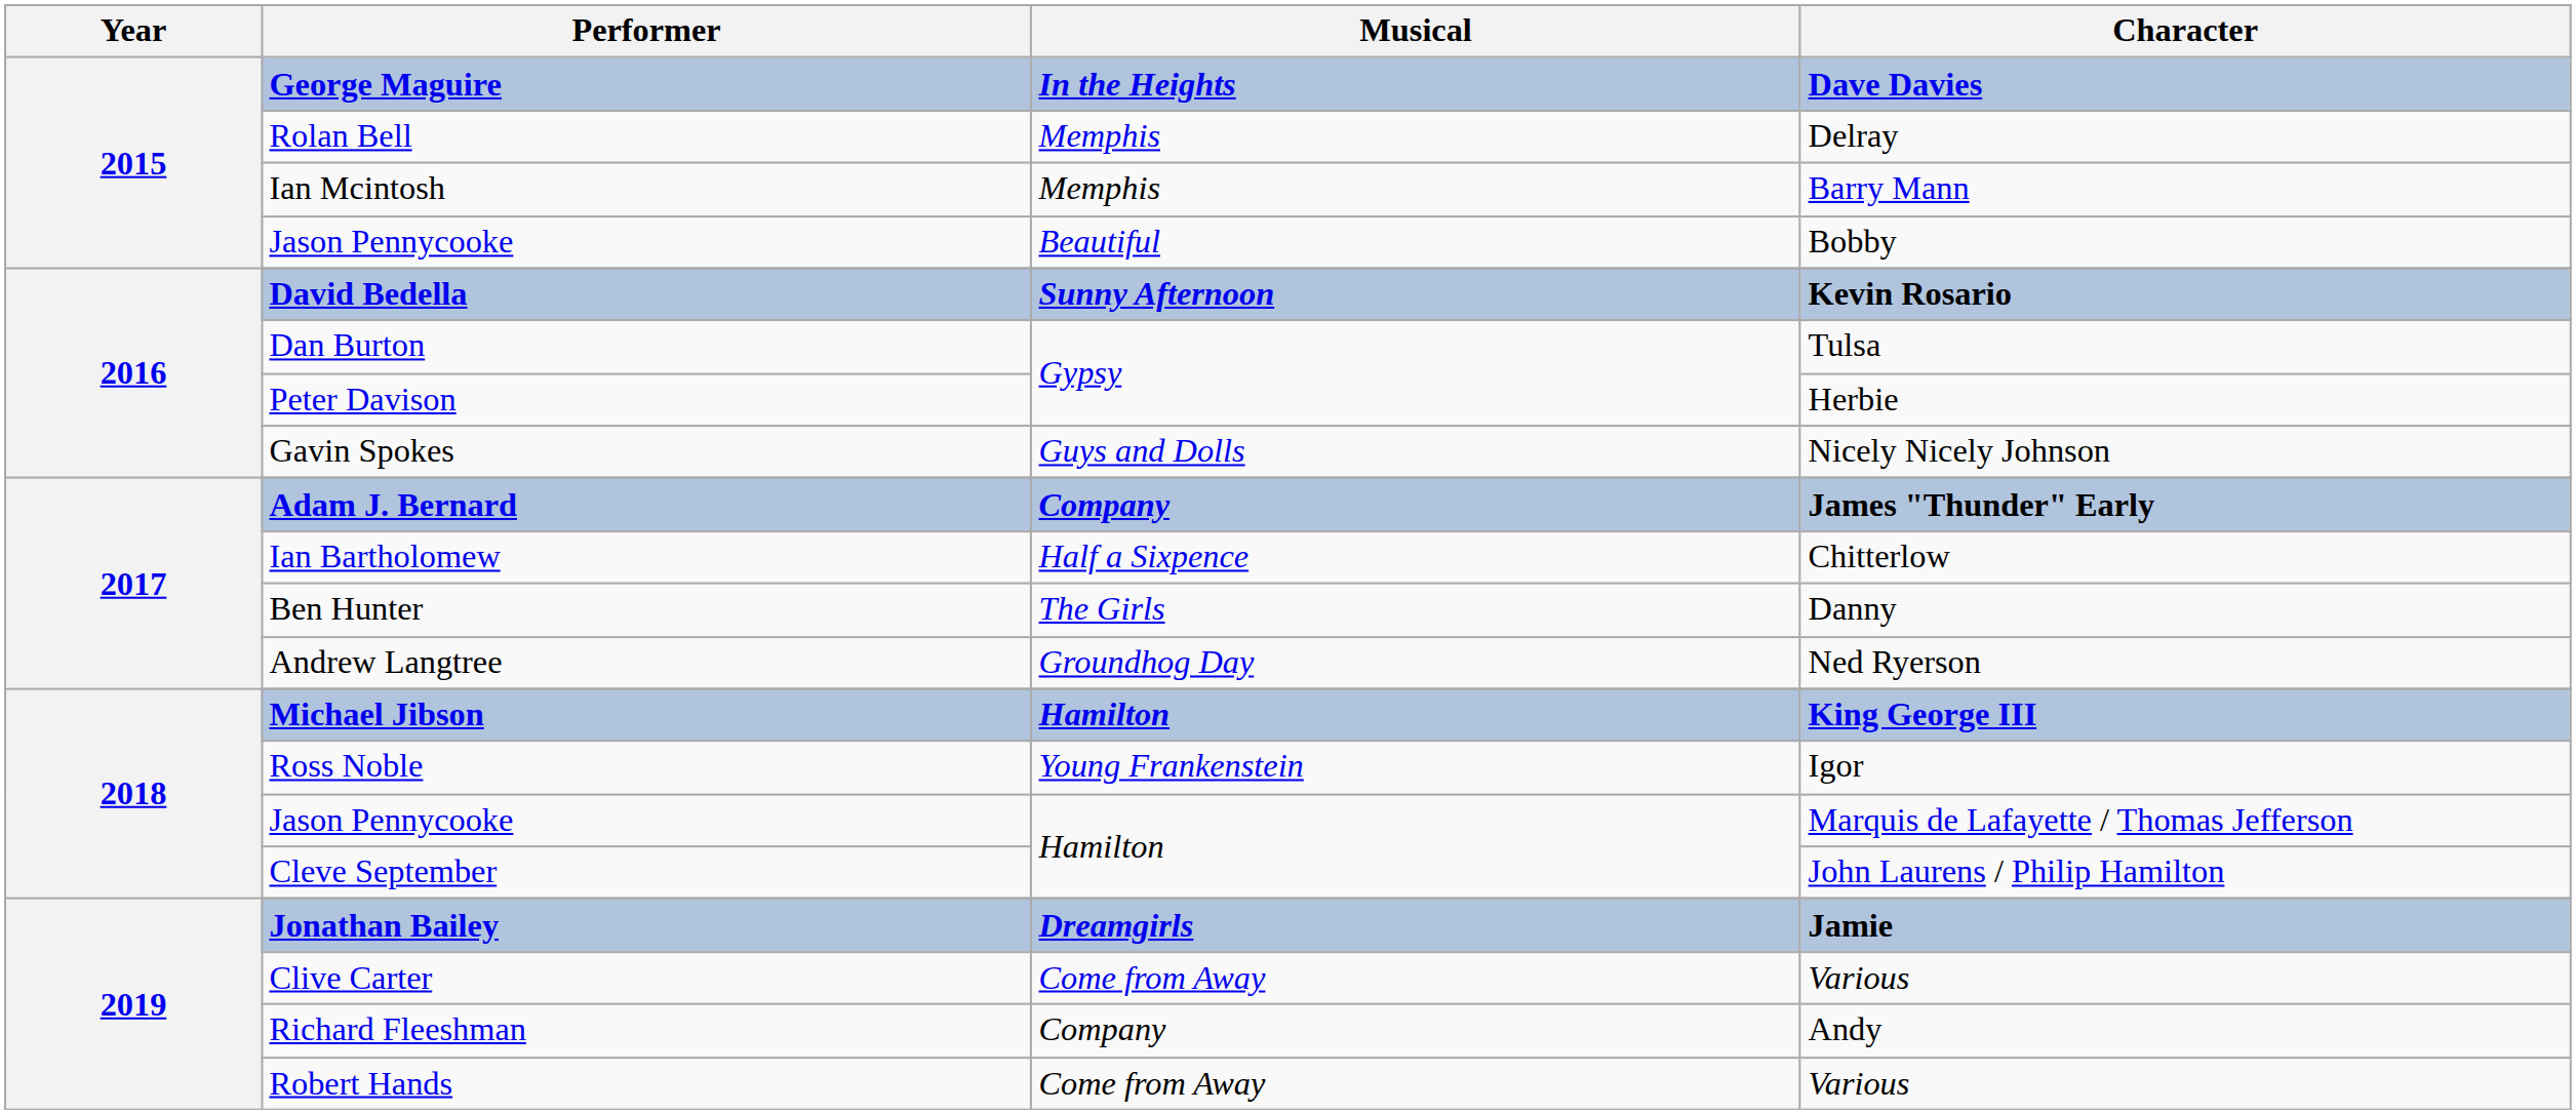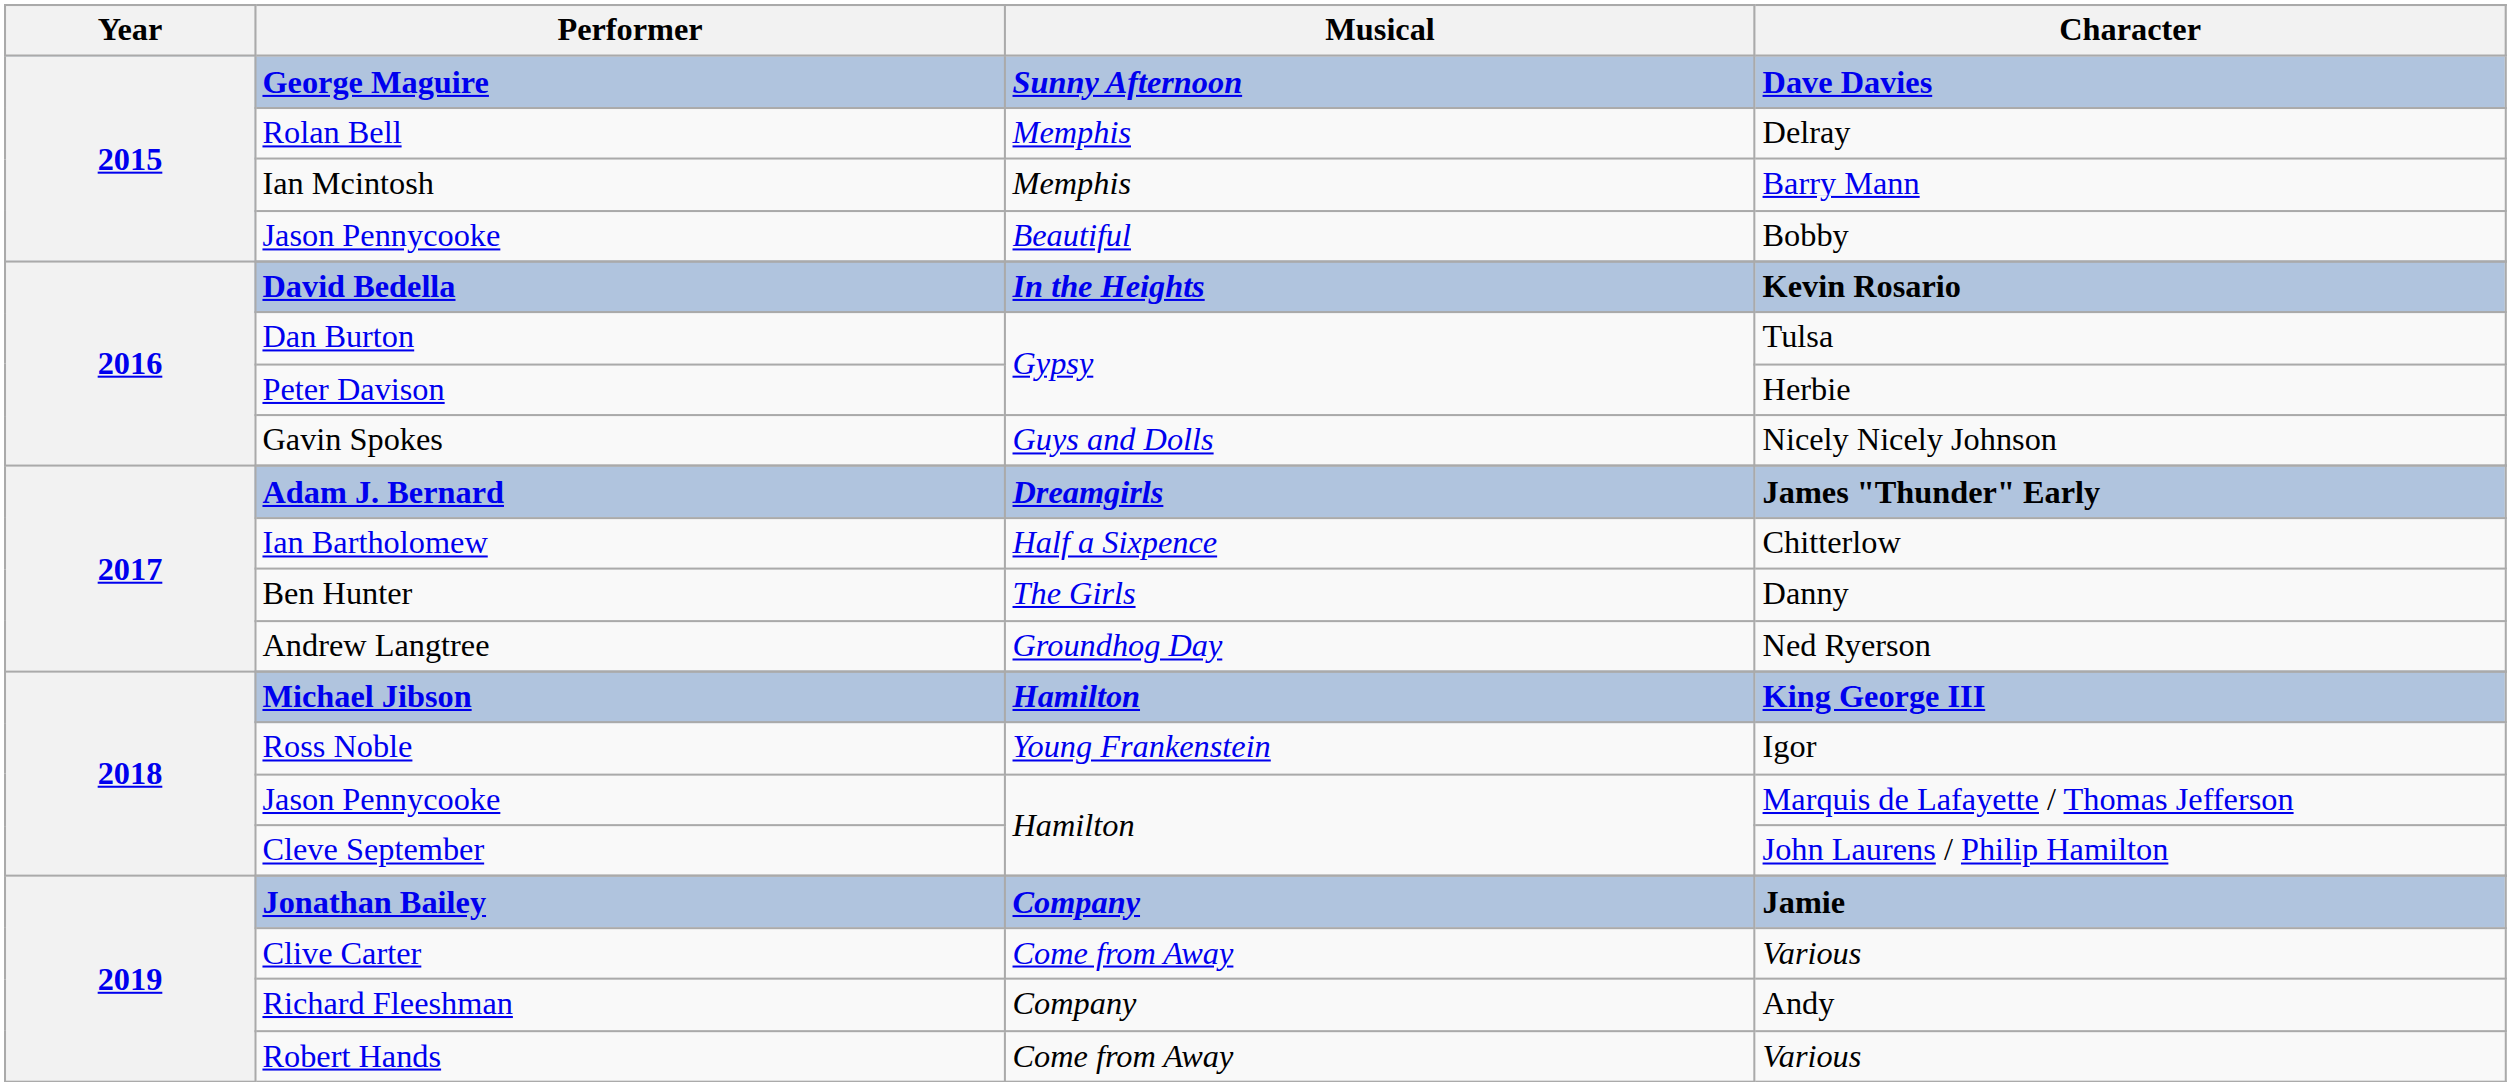 <table class="wikitable" style="width:98%;">
 <tr style="background:#bebebe;">
 <th style="width:10%;">Year</th>
 <th style="width:30%;">Performer</th>
 <th style="width:30%;">Musical</th>
 <th style="width:30%;">Character</th>
 </tr>
 <tr style="background:#B0C4DE">
 <th rowspan="4"><a href='#'>2015</a></th>
 <td><strong><a href='#'>George Maguire</a></strong></td>
-<td><strong><em><a href='#'>In the Heights</a></em></strong></td>
+<td><strong><em><a href='#'>Sunny Afternoon</a></em></strong></td>
 <td><strong><a href='#'>Dave Davies</a></strong></td>
 </tr>
 <tr>
 <td><a href='#'>Rolan Bell</a></td>
 <td><em><a href='#'>Memphis</a></em></td>
 <td>Delray</td>
 </tr>
 <tr>
 <td>Ian Mcintosh</td>
 <td><em>Memphis</em></td>
 <td><a href='#'>Barry Mann</a></td>
 </tr>
 <tr>
 <td><a href='#'>Jason Pennycooke</a></td>
 <td><em><a href='#'>Beautiful</a></em></td>
 <td>Bobby</td>
 </tr>
 <tr>
 <th rowspan="5" align="center"><a href='#'>2016</a></th>
 </tr>
 <tr style="background:#B0C4DE">
 <td><strong><a href='#'>David Bedella</a></strong></td>
-<td><strong><em><a href='#'>Sunny Afternoon</a></em></strong></td>
+<td><strong><em><a href='#'>In the Heights</a></em></strong></td>
 <td><strong>Kevin Rosario</strong></td>
 </tr>
 <tr>
 <td><a href='#'>Dan Burton</a></td>
 <td rowspan="2"><em><a href='#'>Gypsy</a></em></td>
 <td>Tulsa</td>
 </tr>
 <tr>
 <td><a href='#'>Peter Davison</a></td>
 <td>Herbie</td>
 </tr>
 <tr>
 <td>Gavin Spokes</td>
 <td><em><a href='#'>Guys and Dolls</a></em></td>
 <td>Nicely Nicely Johnson</td>
 </tr>
 <tr>
 <th rowspan="5" align="center"><a href='#'>2017</a></th>
 </tr>
 <tr style="background:#B0C4DE">
 <td><strong><a href='#'>Adam J. Bernard</a></strong></td>
-<td><strong><em><a href='#'>Company</a></em></strong></td>
+<td><strong><em><a href='#'>Dreamgirls</a></em></strong></td>
 <td><strong>James "Thunder" Early</strong></td>
 </tr>
 <tr>
 <td><a href='#'>Ian Bartholomew</a></td>
 <td><em><a href='#'>Half a Sixpence</a></em></td>
 <td>Chitterlow</td>
 </tr>
 <tr>
 <td>Ben Hunter</td>
 <td><em><a href='#'>The Girls</a></em></td>
 <td>Danny</td>
 </tr>
 <tr>
 <td>Andrew Langtree</td>
 <td><em><a href='#'>Groundhog Day</a></em></td>
 <td>Ned Ryerson</td>
 </tr>
 <tr>
 <th rowspan="5"><a href='#'>2018</a></th>
 </tr>
 <tr style="background:#B0C4DE">
 <td><strong><a href='#'>Michael Jibson</a></strong></td>
 <td><a href='#'><strong><em>Hamilton</em></strong></a></td>
 <td><a href='#'><strong>King George III</strong></a></td>
 </tr>
 <tr>
 <td><a href='#'>Ross Noble</a></td>
 <td><a href='#'><em>Young Frankenstein</em></a></td>
 <td>Igor</td>
 </tr>
 <tr>
 <td><a href='#'>Jason Pennycooke</a></td>
 <td rowspan="2"><em>Hamilton</em></td>
 <td><a href='#'>Marquis de Lafayette</a> / <a href='#'>Thomas Jefferson</a></td>
 </tr>
 <tr>
 <td><a href='#'>Cleve September</a></td>
 <td><a href='#'>John Laurens</a> / <a href='#'>Philip Hamilton</a></td>
 </tr>
 <tr>
 <th rowspan=5><a href='#'>2019</a></th>
 </tr>
 <tr style="background:#B0C4DE">
 <td><strong><a href='#'>Jonathan Bailey</a></strong></td>
-<td><strong><em><a href='#'>Dreamgirls</a></em></strong></td>
+<td><strong><em><a href='#'>Company</a></em></strong></td>
 <td><strong>Jamie</strong></td>
 </tr>
 <tr>
 <td><a href='#'>Clive Carter</a></td>
 <td><em><a href='#'>Come from Away</a></em></td>
 <td><em>Various</em></td>
 </tr>
 <tr>
 <td><a href='#'>Richard Fleeshman</a></td>
 <td><em>Company</em></td>
 <td>Andy</td>
 </tr>
 <tr>
 <td><a href='#'>Robert Hands</a></td>
 <td><em>Come from Away</em></td>
 <td><em>Various</em></td>
 </tr>
 </table>
